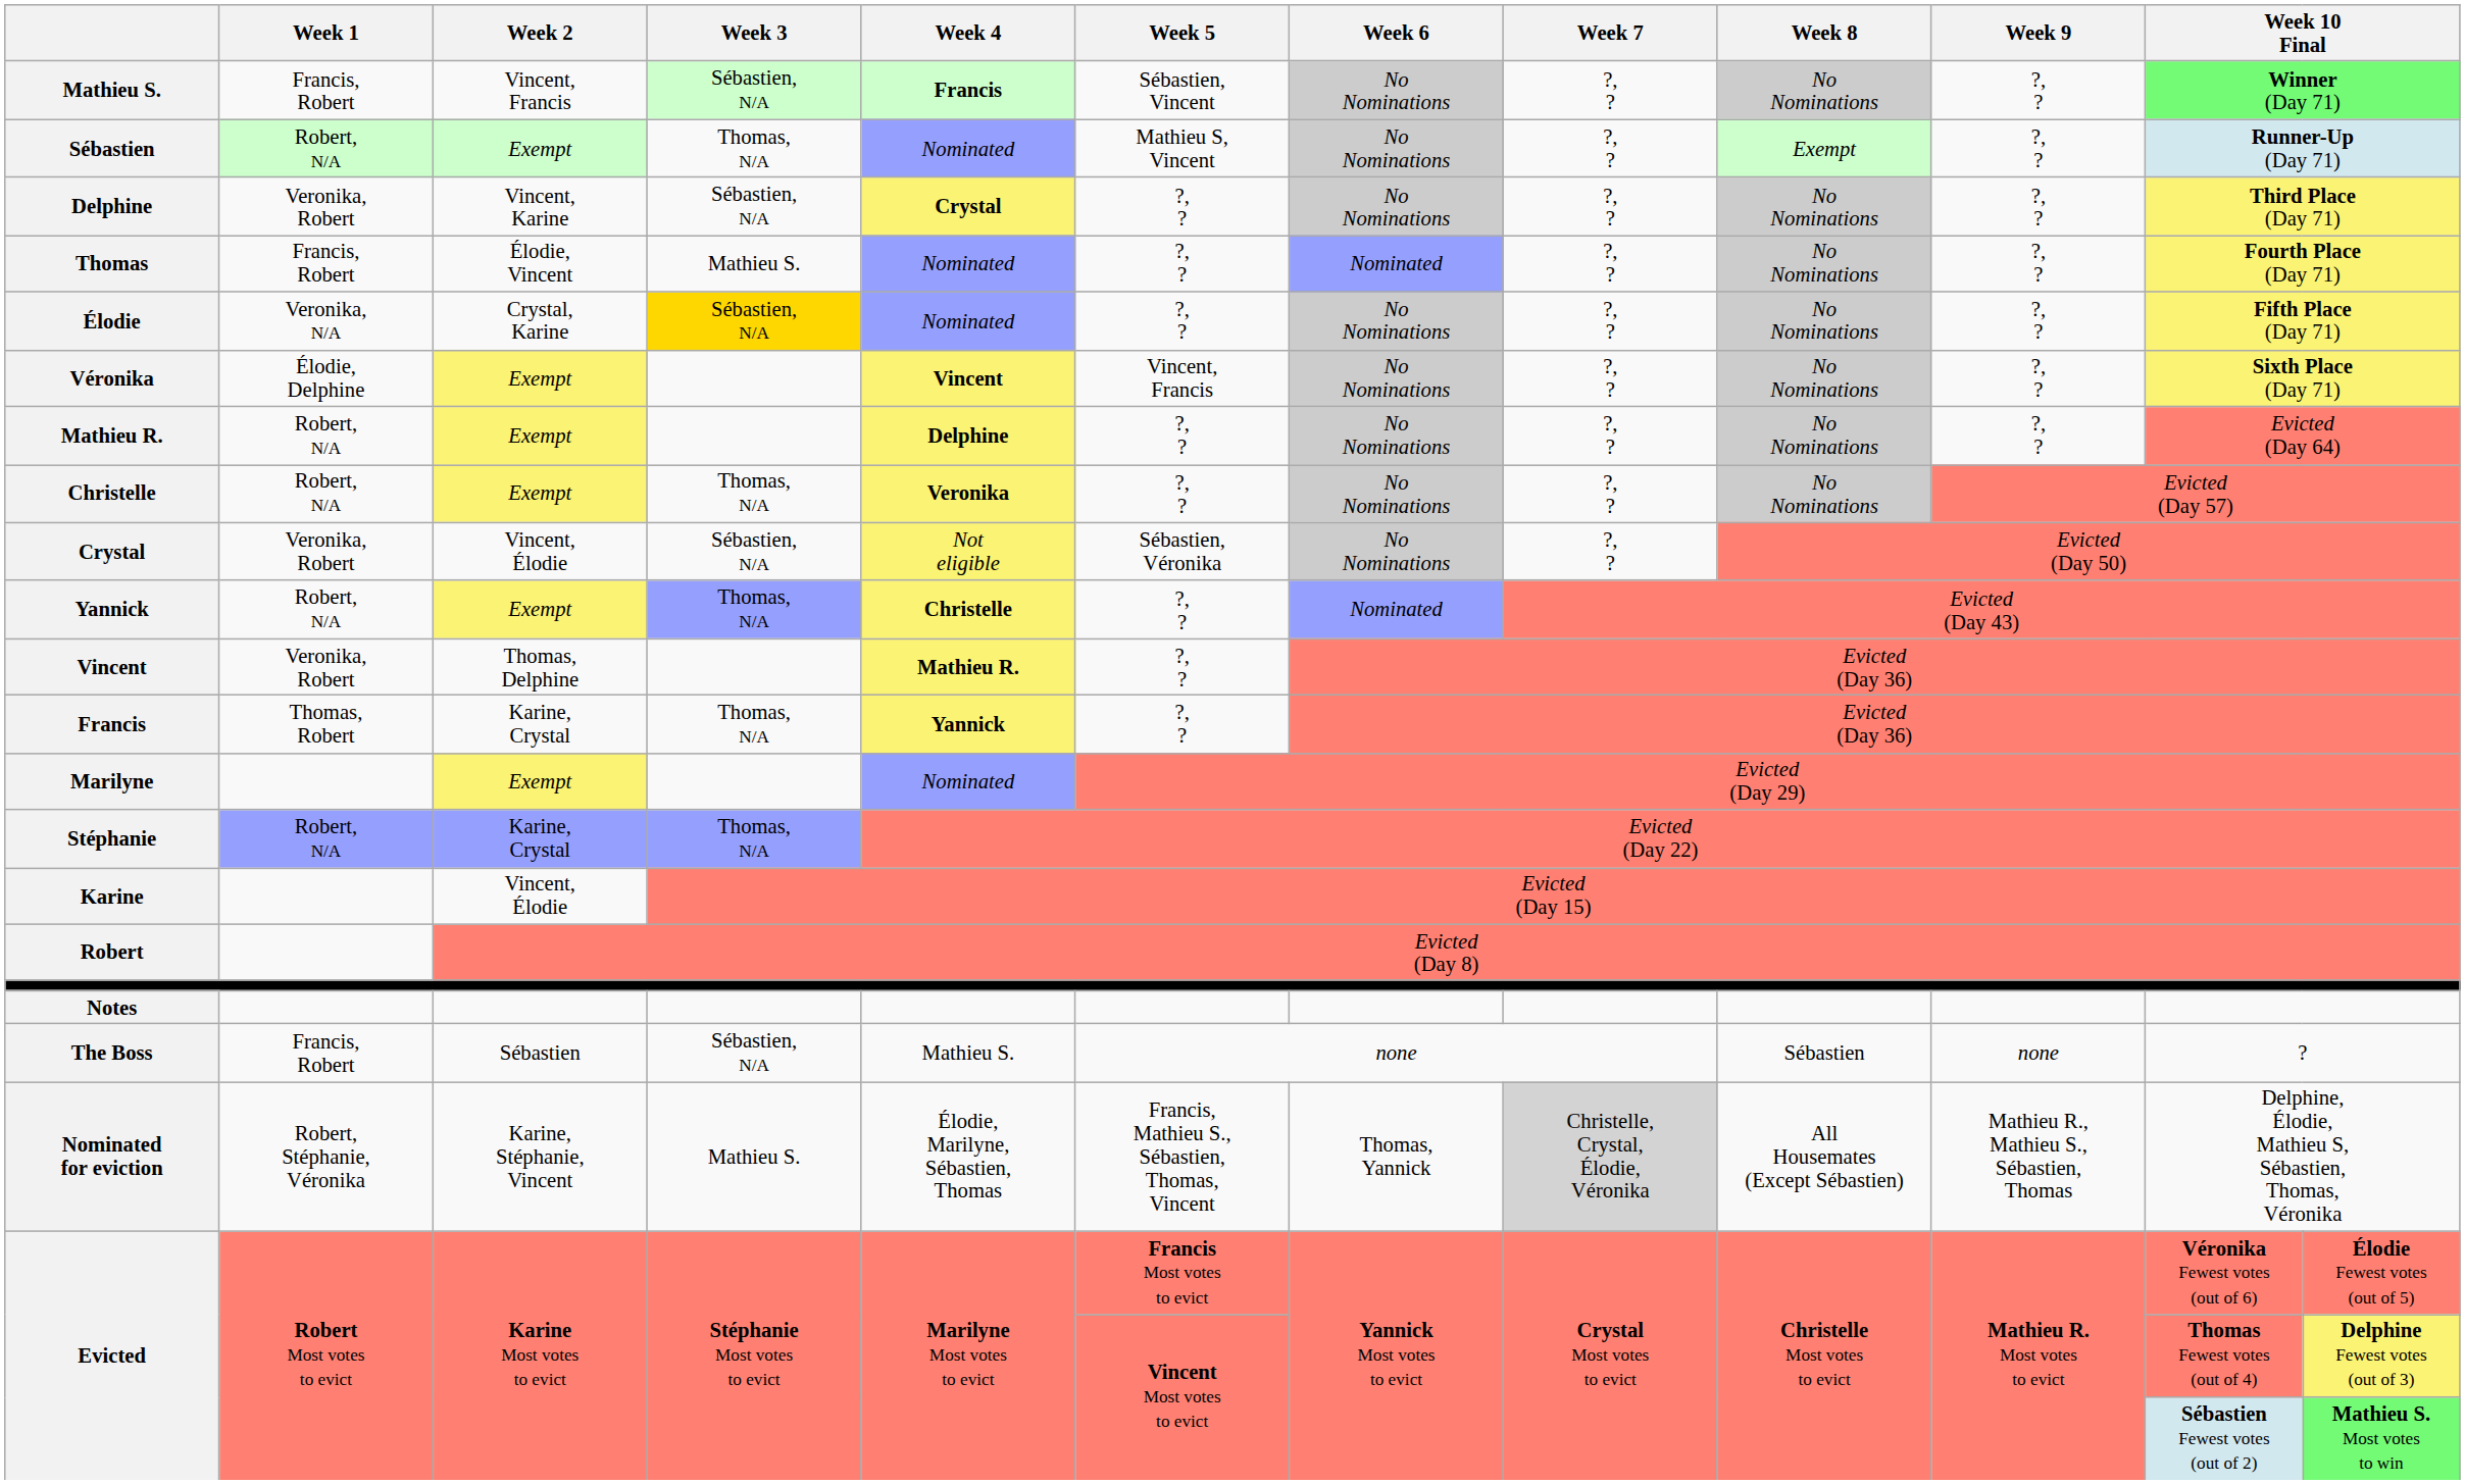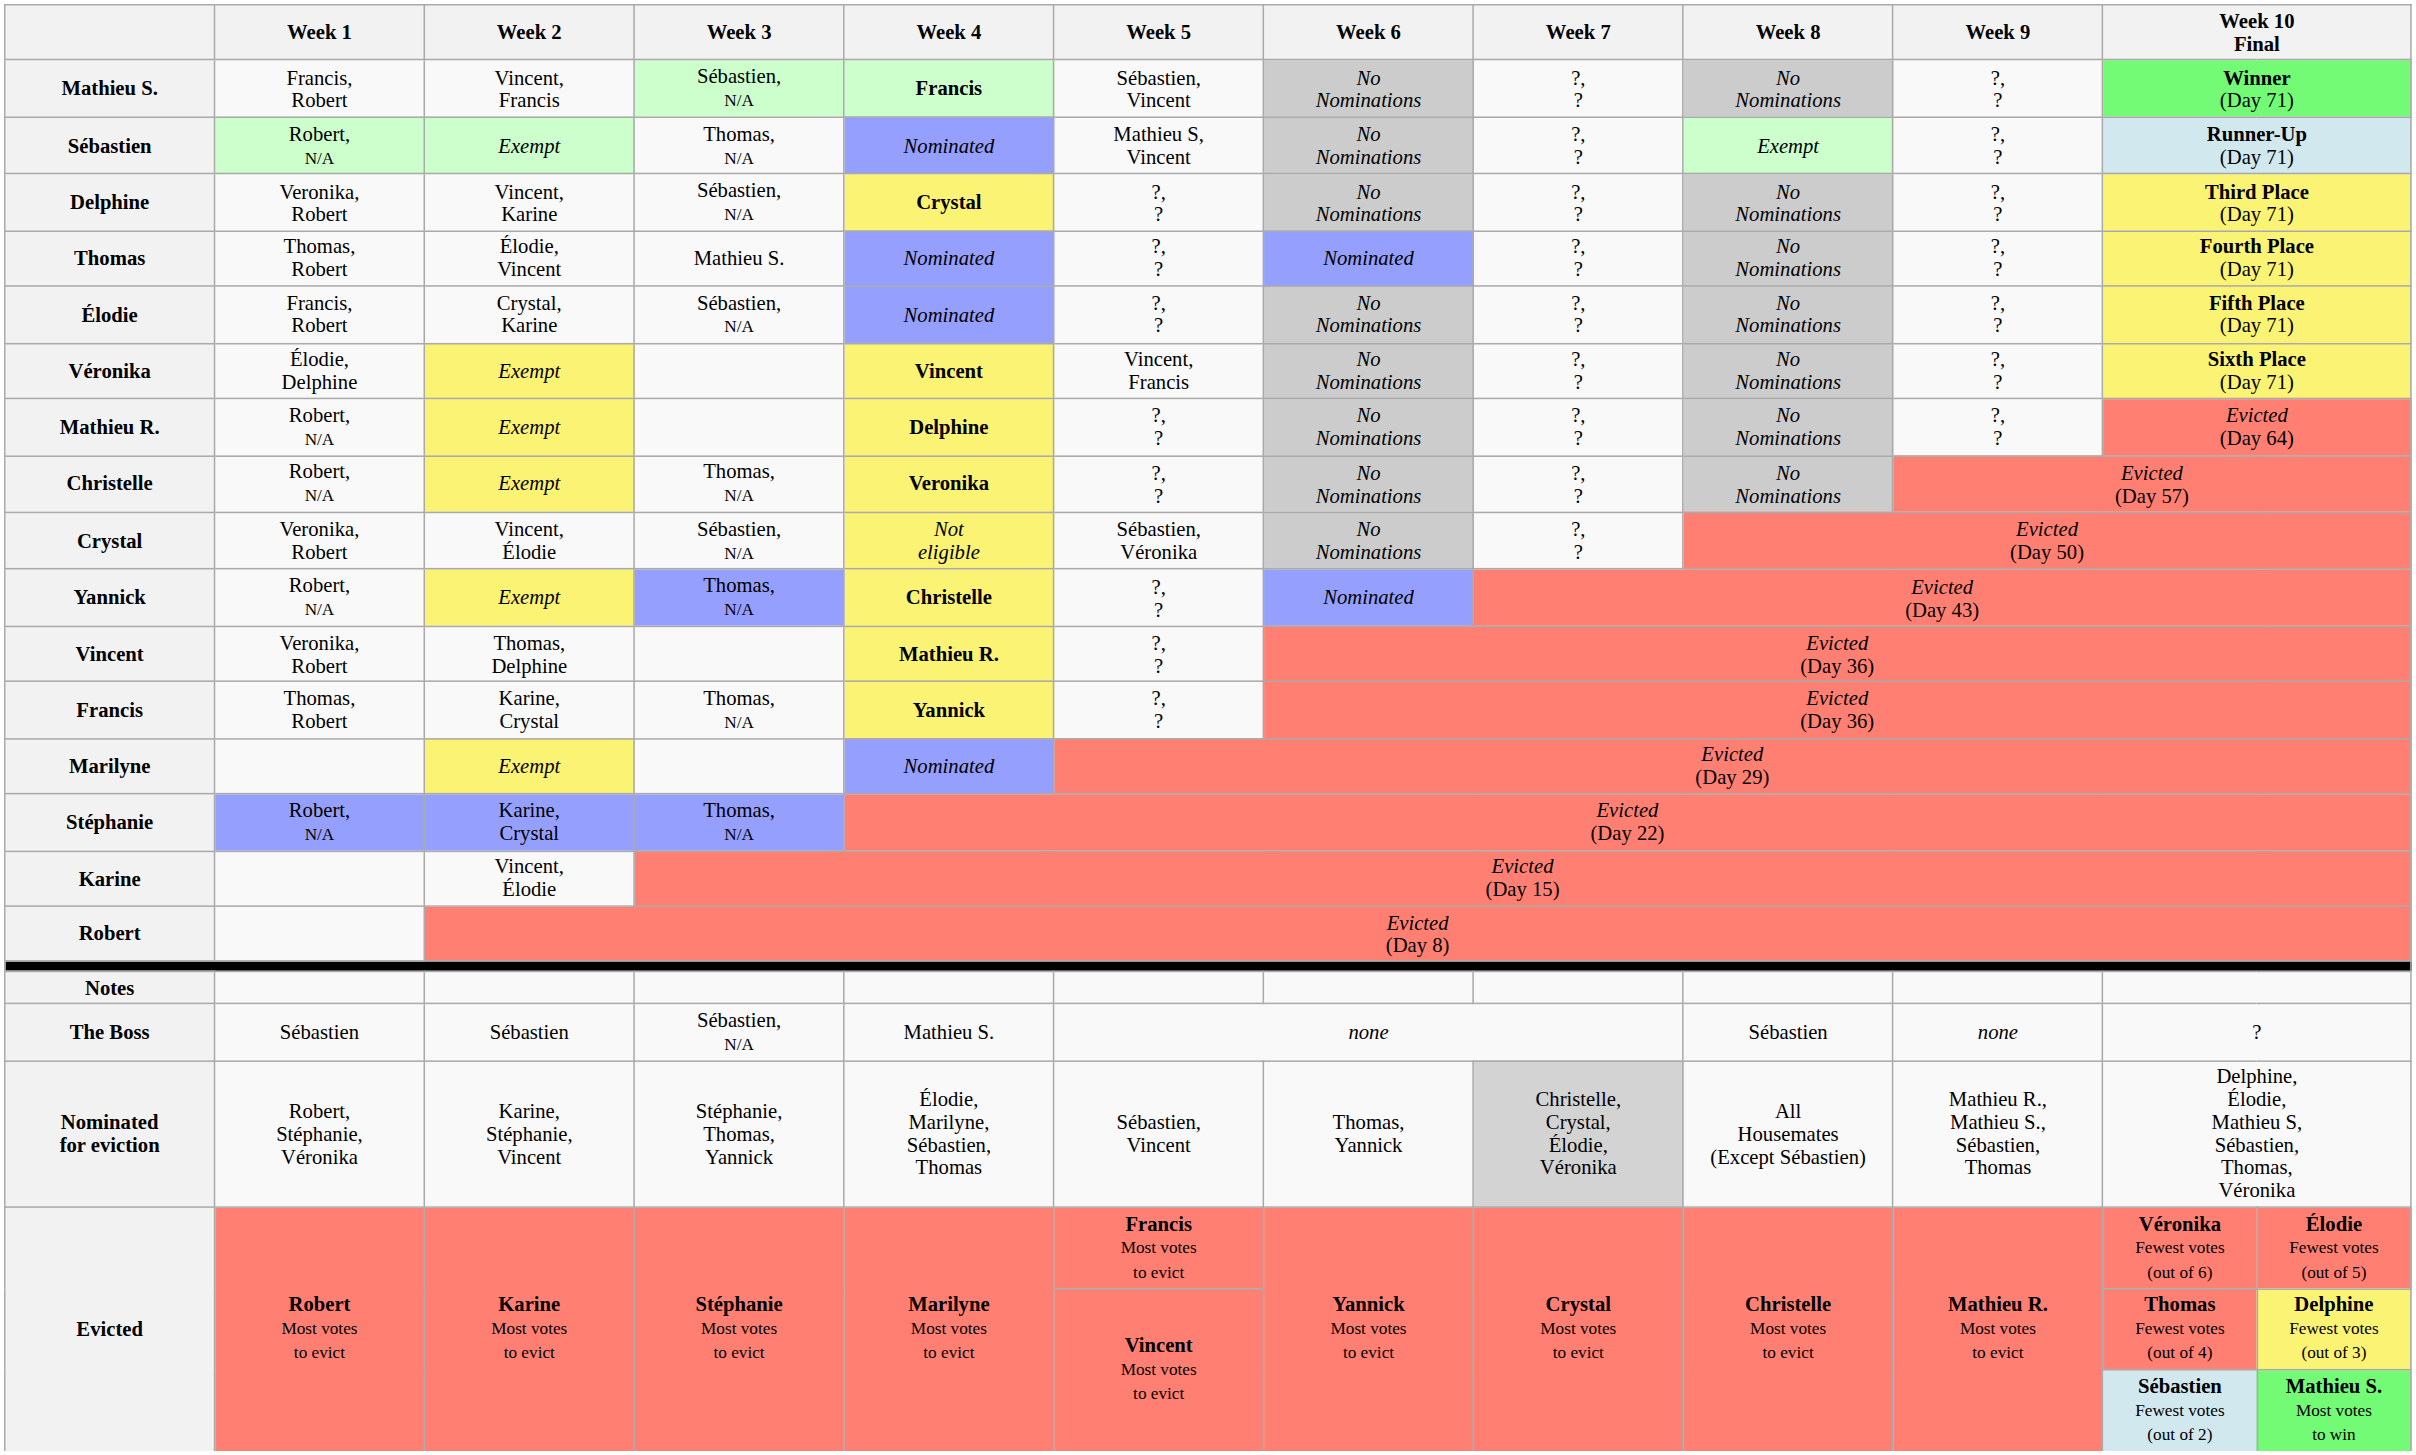 <table class="wikitable" style="text-align:center; width: 100%; font-size:85%; line-height:15px;">
 <tr>
 <th style="width:5%"></th>
 <th style="width:5%">Week 1</th>
 <th style="width:5%">Week 2</th>
 <th style="width:5%">Week 3</th>
 <th style="width:5%">Week 4</th>
 <th style="width:5%">Week 5</th>
 <th style="width:5%">Week 6</th>
 <th style="width:5%">Week 7</th>
 <th style="width:5%">Week 8</th>
 <th style="width:5%">Week 9</th>
 <th style="width:7%" colspan="2">Week 10<br>Final</th>
 </tr>
 <tr>
 <th>Mathieu S.</th>
 <td>Francis,<br>Robert</td>
 <td>Vincent,<br>Francis</td>
 <td style="background:#cfc;">Sébastien,<br><small>N/A</small></td>
 <td style="background:#cfc;"><strong>Francis</strong></td>
 <td>Sébastien,<br>Vincent</td>
 <td style="background:#ccc;"><em>No<br>Nominations</em></td>
 <td>?,<br>?</td>
 <td style="background:#ccc;"><em>No<br>Nominations</em></td>
 <td>?,<br>?</td>
 <td style="background:#73FB76;" colspan="2"><strong>Winner</strong><br>(Day 71)</td>
 </tr>
 <tr>
 <th>Sébastien</th>
 <td style="background:#cfc;">Robert,<br><small>N/A</small></td>
 <td style="background:#cfc;"><em>Exempt</em></td>
 <td>Thomas,<br><small>N/A</small></td>
 <td style="background:#959ffd"><em>Nominated</em></td>
 <td>Mathieu S,<br>Vincent</td>
 <td style="background:#ccc;"><em>No<br>Nominations</em></td>
 <td>?,<br>?</td>
 <td style="background:#cfc;"><em>Exempt</em></td>
 <td>?,<br>?</td>
 <td style="background:#D1E8EF;" colspan="2"><strong>Runner-Up</strong><br>(Day 71)</td>
 </tr>
 <tr>
 <th>Delphine</th>
 <td>Veronika,<br>Robert</td>
 <td>Vincent,<br>Karine</td>
 <td>Sébastien,<br><small>N/A</small></td>
 <td style="background:#fbf373"><strong>Crystal</strong></td>
 <td>?,<br>?</td>
 <td style="background:#ccc;"><em>No<br>Nominations</em></td>
 <td>?,<br>?</td>
 <td style="background:#ccc;"><em>No<br>Nominations</em></td>
 <td>?,<br>?</td>
 <td style="background:#FBF373" colspan="2"><strong>Third Place</strong><br>(Day 71)</td>
 </tr>
 <tr>
 <th>Thomas</th>
-<td>Francis,<br>Robert</td>
+<td>Thomas,<br>Robert</td>
 <td>Élodie,<br>Vincent</td>
 <td>Mathieu S.</td>
 <td style="background:#959ffd"><em>Nominated</em></td>
 <td>?,<br>?</td>
 <td style="background:#959ffd"><em>Nominated</em></td>
 <td>?,<br>?</td>
 <td style="background:#ccc;"><em>No<br>Nominations</em></td>
 <td>?,<br>?</td>
 <td style="background:#FBF373" colspan="2"><strong>Fourth Place</strong><br>(Day 71)</td>
 </tr>
 <tr>
 <th>Élodie</th>
-<td>Veronika,<br><small>N/A</small></td>
+<td>Francis,<br>Robert</td>
 <td>Crystal,<br>Karine</td>
-<td style="background: gold;">Sébastien,<br><small>N/A</small></td>
+<td>Sébastien,<br><small>N/A</small></td>
 <td style="background:#959ffd"><em>Nominated</em></td>
 <td>?,<br>?</td>
 <td style="background:#ccc;"><em>No<br>Nominations</em></td>
 <td>?,<br>?</td>
 <td style="background:#ccc;"><em>No<br>Nominations</em></td>
 <td>?,<br>?</td>
 <td style="background:#FBF373" colspan="2"><strong>Fifth Place</strong><br>(Day 71)</td>
 </tr>
 <tr>
 <th>Véronika</th>
 <td>Élodie,<br>Delphine</td>
 <td style="background:#fbf373"><em>Exempt</em></td>
 <td></td>
 <td style="background:#fbf373"><strong>Vincent</strong></td>
 <td>Vincent,<br>Francis</td>
 <td style="background:#ccc;"><em>No<br>Nominations</em></td>
 <td>?,<br>?</td>
 <td style="background:#ccc;"><em>No<br>Nominations</em></td>
 <td>?,<br>?</td>
 <td style="background:#FBF373" colspan="2"><strong>Sixth Place</strong><br>(Day 71)</td>
 </tr>
 <tr>
 <th>Mathieu R.</th>
 <td>Robert,<br><small>N/A</small></td>
 <td style="background:#fbf373"><em>Exempt</em></td>
 <td></td>
 <td style="background:#fbf373"><strong>Delphine</strong></td>
 <td>?,<br>?</td>
 <td style="background:#ccc;"><em>No<br>Nominations</em></td>
 <td>?,<br>?</td>
 <td style="background:#ccc;"><em>No<br>Nominations</em></td>
 <td>?,<br>?</td>
 <td style="background:#FF8072" colspan="2"><em>Evicted</em><br>(Day 64)</td>
 </tr>
 <tr>
 <th>Christelle</th>
 <td>Robert,<br><small>N/A</small></td>
 <td style="background:#fbf373"><em>Exempt</em></td>
 <td>Thomas,<br><small>N/A</small></td>
 <td style="background:#fbf373"><strong>Veronika</strong></td>
 <td>?,<br>?</td>
 <td style="background:#ccc;"><em>No<br>Nominations</em></td>
 <td>?,<br>?</td>
 <td style="background:#ccc;"><em>No<br>Nominations</em></td>
 <td style="background:#FF8072" colspan="3"><em>Evicted</em><br>(Day 57)</td>
 </tr>
 <tr>
 <th>Crystal</th>
 <td>Veronika,<br>Robert</td>
 <td>Vincent,<br>Élodie</td>
 <td>Sébastien,<br><small>N/A</small></td>
 <td style="background:#fbf373"><em>Not<br>eligible</em></td>
 <td>Sébastien,<br>Véronika</td>
 <td style="background:#ccc;"><em>No<br>Nominations</em></td>
 <td>?,<br>?</td>
 <td style="background:#FF8072" colspan="4"><em>Evicted</em><br>(Day 50)</td>
 </tr>
 <tr>
 <th>Yannick</th>
 <td>Robert,<br><small>N/A</small></td>
 <td style="background:#fbf373"><em>Exempt</em></td>
 <td style="background:#959ffd">Thomas,<br><small>N/A</small></td>
 <td style="background:#fbf373"><strong>Christelle</strong></td>
 <td>?,<br>?</td>
 <td style="background:#959ffd"><em>Nominated</em></td>
 <td style="background:#FF8072" colspan="5"><em>Evicted</em><br>(Day 43)</td>
 </tr>
 <tr>
 <th>Vincent</th>
 <td>Veronika,<br>Robert</td>
 <td>Thomas,<br>Delphine</td>
 <td></td>
 <td style="background:#fbf373"><strong>Mathieu R.</strong></td>
 <td>?,<br>?</td>
 <td style="background:#FF8072" colspan="6"><em>Evicted</em><br>(Day 36)</td>
 </tr>
 <tr>
 <th>Francis</th>
 <td>Thomas,<br>Robert</td>
 <td>Karine,<br>Crystal</td>
 <td>Thomas,<br><small>N/A</small></td>
 <td style="background:#fbf373"><strong>Yannick</strong></td>
 <td>?,<br>?</td>
 <td style="background:#FF8072" colspan="6"><em>Evicted</em><br>(Day 36)</td>
 </tr>
 <tr>
 <th>Marilyne</th>
 <td></td>
 <td style="background:#fbf373"><em>Exempt</em></td>
 <td></td>
 <td style="background:#959ffd"><em>Nominated</em></td>
 <td style="background:#FF8072" colspan="7"><em>Evicted</em><br>(Day 29)</td>
 </tr>
 <tr>
 <th>Stéphanie</th>
 <td style="background:#959ffd">Robert,<br><small>N/A</small></td>
 <td style="background:#959ffd">Karine,<br>Crystal</td>
 <td style="background:#959ffd">Thomas,<br><small>N/A</small></td>
 <td style="background:#FF8072" colspan="8"><em>Evicted</em><br>(Day 22)</td>
 </tr>
 <tr>
 <th>Karine</th>
 <td></td>
 <td>Vincent,<br>Élodie</td>
 <td style="background:#FF8072" colspan="9"><em>Evicted</em><br>(Day 15)</td>
 </tr>
 <tr>
 <th>Robert</th>
 <td></td>
 <td style="background:#FF8072" colspan="10"><em>Evicted</em><br>(Day 8)</td>
 </tr>
 <tr>
 <th style="background:black;" colspan="12"></th>
 </tr>
 <tr>
 <th>Notes</th>
 <td></td>
 <td></td>
 <td></td>
 <td></td>
 <td></td>
 <td></td>
 <td></td>
 <td></td>
 <td></td>
 <td colspan="2"></td>
 </tr>
 <tr>
 <th>The Boss</th>
-<td>Francis,<br>Robert</td>
+<td>Sébastien</td>
 <td>Sébastien</td>
 <td>Sébastien,<br><small>N/A</small></td>
 <td>Mathieu S.</td>
 <td colspan="3"><em>none</em></td>
 <td>Sébastien</td>
 <td><em>none</em></td>
 <td colspan="2">?</td>
 </tr>
 <tr>
 <th>Nominated<br>for eviction</th>
 <td>Robert,<br>Stéphanie,<br>Véronika</td>
 <td>Karine,<br>Stéphanie,<br>Vincent</td>
-<td>Mathieu S.</td>
+<td>Stéphanie,<br>Thomas,<br>Yannick</td>
 <td>Élodie,<br>Marilyne,<br>Sébastien,<br>Thomas</td>
-<td>Francis,<br>Mathieu S.,<br>Sébastien,<br>Thomas,<br>Vincent</td>
+<td>Sébastien,<br>Vincent</td>
 <td>Thomas,<br>Yannick</td>
 <td style="background: lightgrey;">Christelle,<br>Crystal,<br>Élodie,<br>Véronika</td>
 <td>All<br>Housemates<br>(Except Sébastien)</td>
 <td>Mathieu R.,<br>Mathieu S.,<br>Sébastien,<br>Thomas</td>
 <td colspan="2">Delphine,<br>Élodie,<br>Mathieu S,<br>Sébastien,<br>Thomas,<br>Véronika</td>
 </tr>
 <tr>
 <th rowspan="4">Evicted</th>
 <td rowspan="4" style="background:#FF8072"><strong>Robert</strong> <br><small>Most votes<br>to evict</small></td>
 <td rowspan="4" style="background:#FF8072"><strong>Karine</strong> <br><small>Most votes<br>to evict</small></td>
 <td rowspan="4" style="background:#FF8072"><strong>Stéphanie</strong> <br><small>Most votes<br>to evict</small></td>
 <td rowspan="4" style="background:#FF8072"><strong>Marilyne</strong> <br><small>Most votes<br>to evict</small></td>
 <td rowspan="2" style="background:#FF8072"><strong>Francis</strong> <br><small>Most votes<br>to evict</small></td>
 <td rowspan="4" style="background:#FF8072"><strong>Yannick</strong> <br><small>Most votes<br>to evict</small></td>
 <td rowspan="4" style="background:#FF8072"><strong>Crystal</strong> <br><small>Most votes<br>to evict</small></td>
 <td rowspan="4" style="background:#FF8072"><strong>Christelle</strong> <br><small>Most votes<br>to evict</small></td>
 <td rowspan="4" style="background:#FF8072"><strong>Mathieu R.</strong> <br><small>Most votes<br>to evict</small></td>
 <td style="background:#FF8072;"><strong>Véronika</strong> <br><small>Fewest votes<br>(out of 6)</small></td>
 <td style="background:#FF8072;"><strong>Élodie</strong><br><small>Fewest votes<br>(out of 5)</small></td>
 </tr>
 <tr>
 <td rowspan="2" style="background:#FF8072;"><strong>Thomas</strong> <br><small>Fewest votes<br>(out of 4)</small></td>
 <td rowspan="2" style="background:#FBF373;"><strong>Delphine</strong><br><small>Fewest votes<br>(out of 3)</small></td>
 </tr>
 <tr>
 <td rowspan="2" style="background:#FF8072"><strong>Vincent</strong> <br><small>Most votes<br>to evict</small></td>
 </tr>
 <tr>
 <td style="background:#D1E8EF;"><strong>Sébastien</strong> <br><small>Fewest votes<br>(out of 2)</small></td>
 <td style="background:#73FB76;"><strong>Mathieu S.</strong><br><small>Most votes<br>to win</small></td>
 </tr>
 <tr>
 </tr>
 </table>
